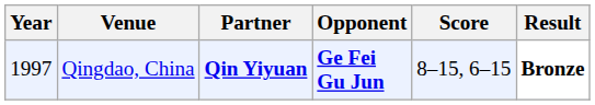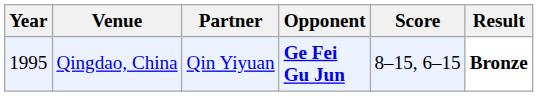 <table class="sortable wikitable" style="font-size: 90%;">
 <tr>
 <th>Year</th>
 <th>Venue</th>
 <th>Partner</th>
 <th>Opponent</th>
 <th>Score</th>
 <th>Result</th>
 </tr>
 <tr style="background:#ECF2FF">
-<td align="center">1997</td>
+<td align="center">1995</td>
 <td align="left"><a href='#'>Qingdao, China</a></td>
-<td align="left"><strong> <a href='#'>Qin Yiyuan</a></strong></td>
+<td align="left"> <a href='#'>Qin Yiyuan</a></td>
 <td align="left"><strong> <a href='#'>Ge Fei</a> <br>  <a href='#'>Gu Jun</a></strong></td>
 <td align="left">8–15, 6–15</td>
 <td style="text-align:left; background:white"> <strong>Bronze</strong></td>
 </tr>
 </table>
